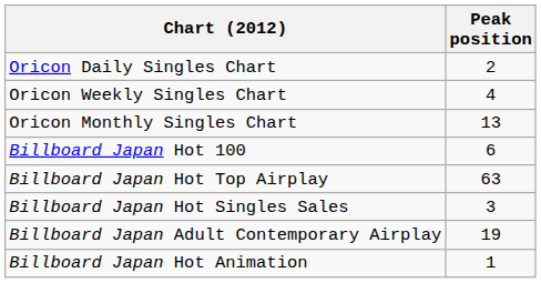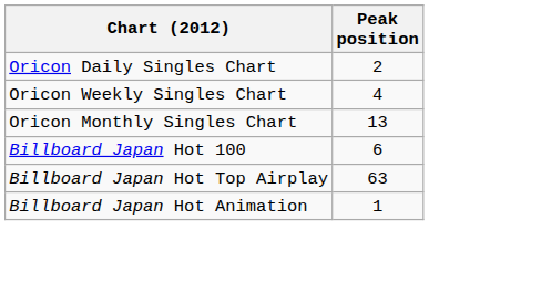 <table class="wikitable sortable" border="1">
 <tr>
 <th>Chart (2012)</th>
 <th>Peak<br>position</th>
 </tr>
 <tr>
 <td><a href='#'>Oricon</a> Daily Singles Chart</td>
 <td style="text-align:center;">2</td>
 </tr>
 <tr>
 <td>Oricon Weekly Singles Chart</td>
 <td style="text-align:center;">4</td>
 </tr>
 <tr>
 <td>Oricon Monthly Singles Chart</td>
 <td style="text-align:center;">13</td>
 </tr>
 <tr>
 <td><em><a href='#'>Billboard Japan</a></em> Hot 100</td>
 <td style="text-align:center;">6</td>
 </tr>
 <tr>
 <td><em>Billboard Japan</em> Hot Top Airplay</td>
 <td style="text-align:center;">63</td>
 </tr>
 <tr>
-<td><em>Billboard Japan</em> Hot Singles Sales</td>
-<td style="text-align:center;">3</td>
-</tr>
-<tr>
-<td><em>Billboard Japan</em> Adult Contemporary Airplay</td>
-<td style="text-align:center;">19</td>
-</tr>
-<tr>
 <td><em>Billboard Japan</em> Hot Animation</td>
 <td style="text-align:center;">1</td>
 </tr>
 </table>
